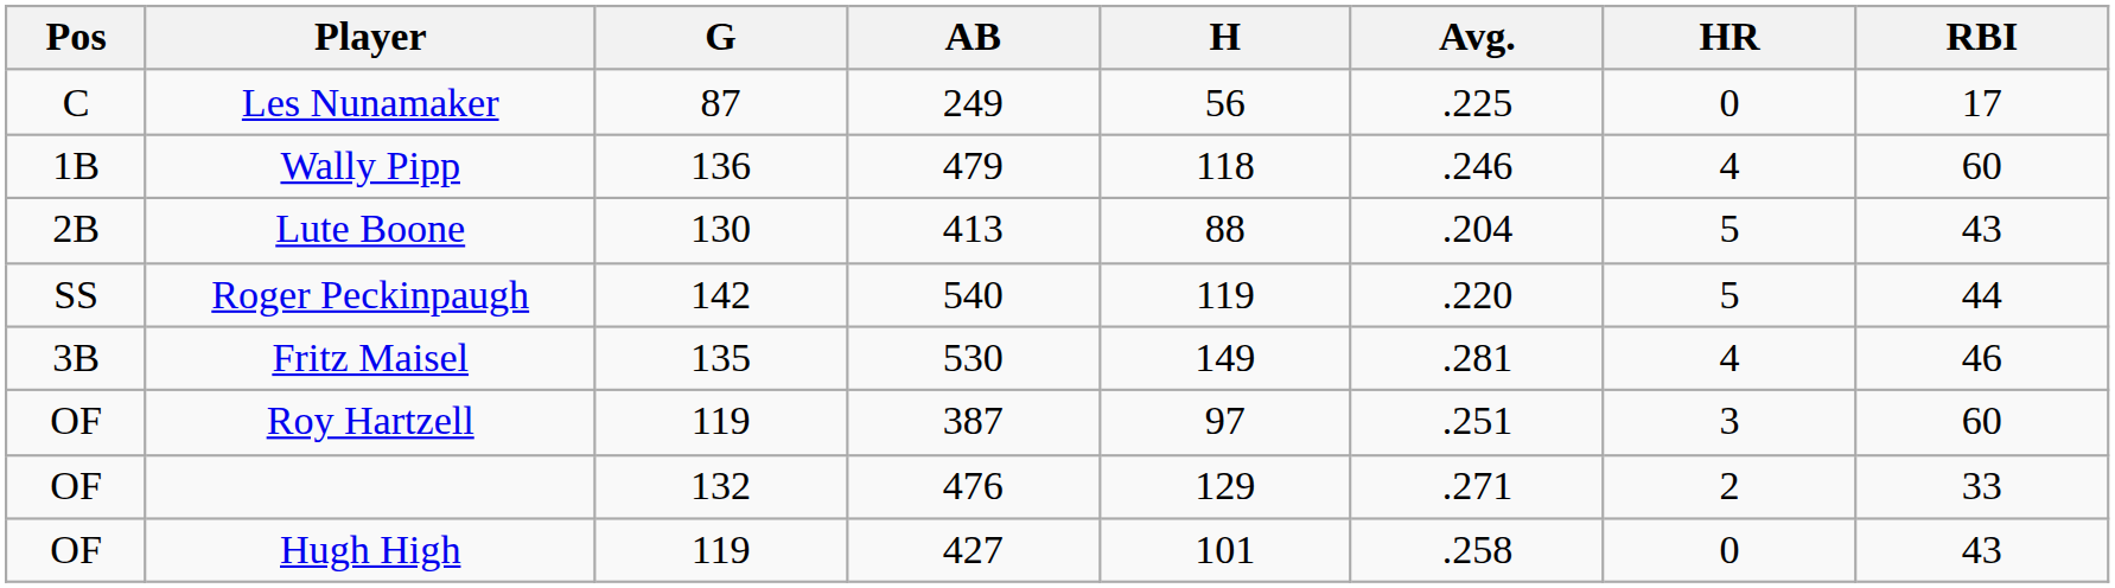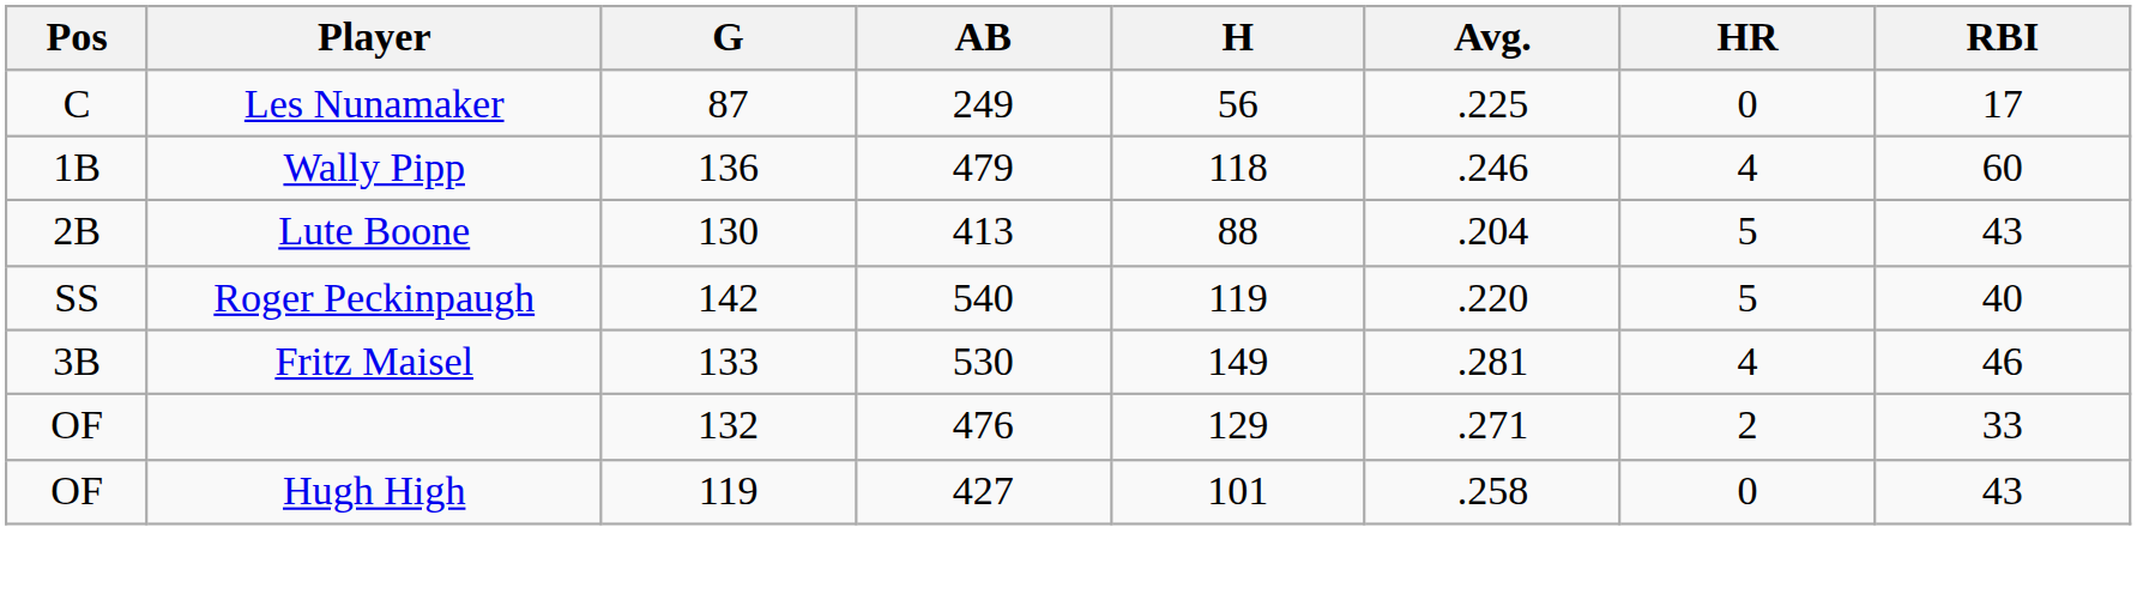 <table class="wikitable sortable">
 <tr>
 <th bgcolor="#DDDDFF" width="5%">Pos</th>
 <th bgcolor="#DDDDFF" width="16%">Player</th>
 <th bgcolor="#DDDDFF" width="9%">G</th>
 <th bgcolor="#DDDDFF" width="9%">AB</th>
 <th bgcolor="#DDDDFF" width="9%">H</th>
 <th bgcolor="#DDDDFF" width="9%">Avg.</th>
 <th bgcolor="#DDDDFF" width="9%">HR</th>
 <th bgcolor="#DDDDFF" width="9%">RBI</th>
 </tr>
 <tr align="center">
 <td>C</td>
 <td><a href='#'>Les Nunamaker</a></td>
 <td>87</td>
 <td>249</td>
 <td>56</td>
 <td>.225</td>
 <td>0</td>
 <td>17</td>
 </tr>
 <tr align=center>
 <td>1B</td>
 <td><a href='#'>Wally Pipp</a></td>
 <td>136</td>
 <td>479</td>
 <td>118</td>
 <td>.246</td>
 <td>4</td>
 <td>60</td>
 </tr>
 <tr align=center>
 <td>2B</td>
 <td><a href='#'>Lute Boone</a></td>
 <td>130</td>
 <td>413</td>
 <td>88</td>
 <td>.204</td>
 <td>5</td>
 <td>43</td>
 </tr>
 <tr align=center>
 <td>SS</td>
 <td><a href='#'>Roger Peckinpaugh</a></td>
 <td>142</td>
 <td>540</td>
 <td>119</td>
 <td>.220</td>
 <td>5</td>
-<td>44</td>
+<td>40</td>
 </tr>
 <tr align=center>
 <td>3B</td>
 <td><a href='#'>Fritz Maisel</a></td>
-<td>135</td>
+<td>133</td>
 <td>530</td>
 <td>149</td>
 <td>.281</td>
 <td>4</td>
 <td>46</td>
-</tr>
-<tr align=center>
-<td>OF</td>
-<td><a href='#'>Roy Hartzell</a></td>
-<td>119</td>
-<td>387</td>
-<td>97</td>
-<td>.251</td>
-<td>3</td>
-<td>60</td>
 </tr>
 <tr align=center>
 <td>OF</td>
 <td></td>
 <td>132</td>
 <td>476</td>
 <td>129</td>
 <td>.271</td>
 <td>2</td>
 <td>33</td>
 </tr>
 <tr align="center">
 <td>OF</td>
 <td><a href='#'>Hugh High</a></td>
 <td>119</td>
 <td>427</td>
 <td>101</td>
 <td>.258</td>
 <td>0</td>
 <td>43</td>
 </tr>
 </table>
